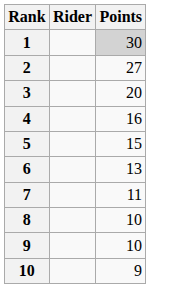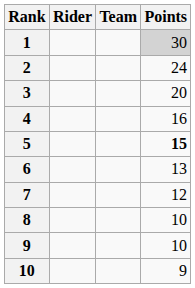 <table class="wikitable" margin-bottom:0;">
 <tr>
 <th scope="col">Rank</th>
 <th scope="col">Rider</th>
+<th scope="col">Team</th>
 <th scope="col">Points</th>
 </tr>
 <tr>
 <th scope="row">1</th>
 <td> </td>
+<td></td>
 <td align="right" style="background: lightgrey;">30</td>
 </tr>
 <tr>
 <th scope="row">2</th>
 <td></td>
-<td align="right">27</td>
+<td></td>
+<td align="right">24</td>
 </tr>
 <tr>
 <th scope="row">3</th>
 <td> </td>
+<td></td>
 <td align="right">20</td>
 </tr>
 <tr>
 <th scope="row">4</th>
 <td> </td>
+<td></td>
 <td align="right">16</td>
 </tr>
 <tr>
 <th scope="row">5</th>
 <td></td>
-<td align="right">15</td>
+<td></td>
+<td align="right"><strong>15</strong></td>
 </tr>
 <tr>
 <th scope="row">6</th>
+<td></td>
 <td></td>
 <td align="right">13</td>
 </tr>
 <tr>
 <th scope="row">7</th>
 <td></td>
-<td align="right">11</td>
+<td></td>
+<td align="right">12</td>
 </tr>
 <tr>
 <th scope="row">8</th>
+<td></td>
 <td></td>
 <td align="right">10</td>
 </tr>
 <tr>
 <th scope="row">9</th>
 <td></td>
+<td></td>
 <td align="right">10</td>
 </tr>
 <tr>
 <th scope="row">10</th>
 <td></td>
+<td></td>
 <td align="right">9</td>
 </tr>
 </table>
